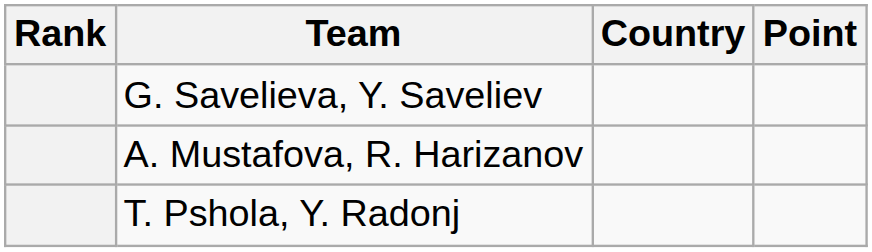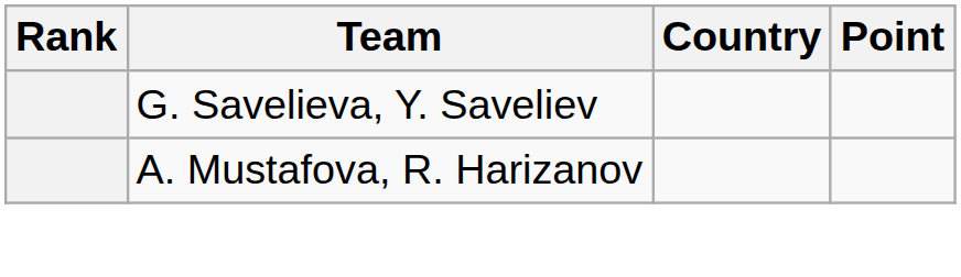 <table class="wikitable sortable">
 <tr>
 <th>Rank</th>
 <th>Team</th>
 <th>Country</th>
 <th>Point</th>
 </tr>
 <tr>
 <th></th>
 <td>G. Savelieva, Y. Saveliev</td>
 <td></td>
 <td></td>
 </tr>
 <tr>
 <th></th>
 <td>A. Mustafova, R. Harizanov</td>
 <td></td>
 <td></td>
 </tr>
-<tr>
-<th></th>
-<td>T. Pshola, Y. Radonj</td>
-<td></td>
-<td></td>
-</tr>
 </table>
